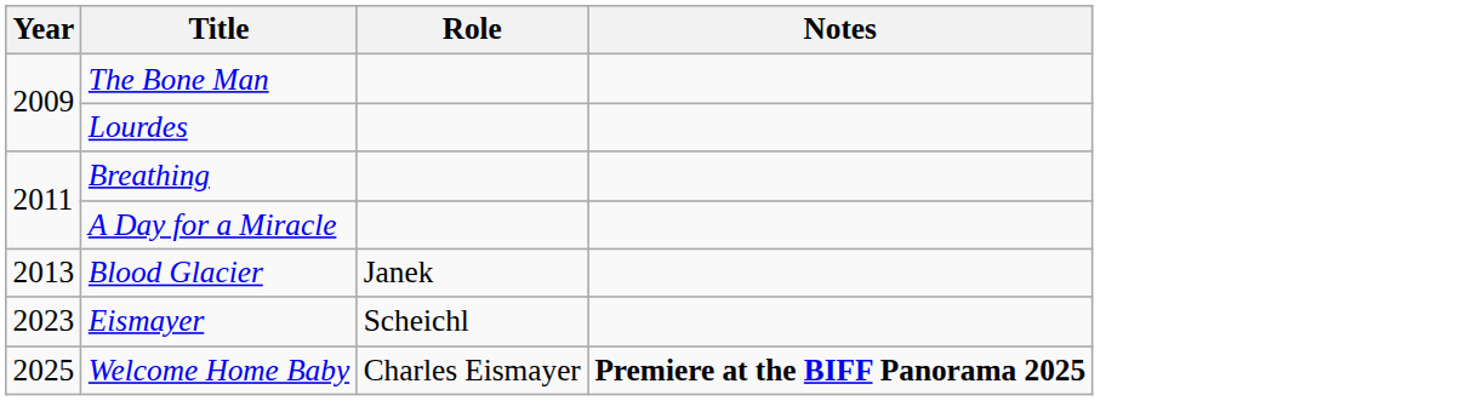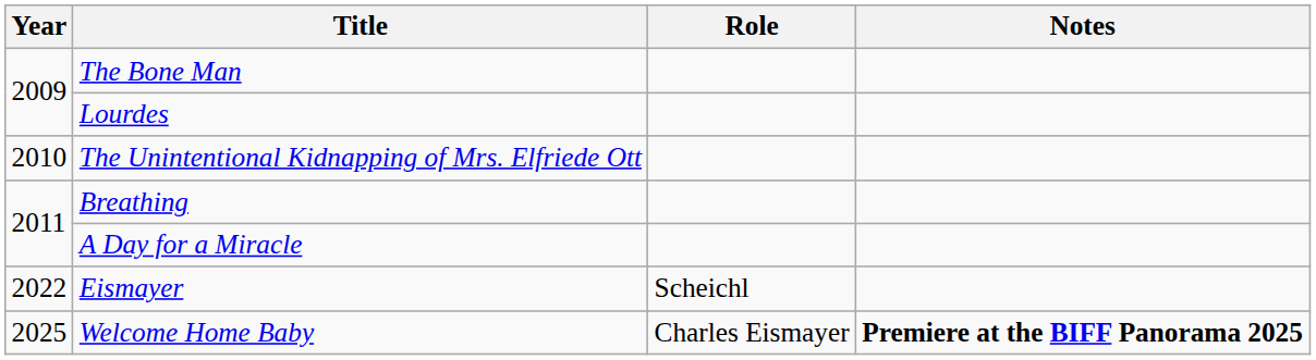 <table class="wikitable sortable">
 <tr>
 <th>Year</th>
 <th>Title</th>
 <th>Role</th>
 <th class="unsortable">Notes</th>
 </tr>
 <tr>
 <td rowspan=2>2009</td>
 <td><em><a href='#'>The Bone Man</a></em></td>
 <td></td>
 <td></td>
 </tr>
 <tr>
 <td><em><a href='#'>Lourdes</a></em></td>
 <td></td>
 <td></td>
 </tr>
 <tr>
+<td>2010</td>
+<td><em><a href='#'>The Unintentional Kidnapping of Mrs. Elfriede Ott</a></em></td>
+<td></td>
+<td></td>
+</tr>
+<tr>
 <td rowspan=2>2011</td>
 <td><em><a href='#'>Breathing</a></em></td>
 <td></td>
 <td></td>
 </tr>
 <tr>
 <td><em><a href='#'>A Day for a Miracle</a></em></td>
 <td></td>
 <td></td>
 </tr>
 <tr>
-<td>2013</td>
-<td><em><a href='#'>Blood Glacier</a></em></td>
-<td>Janek</td>
-<td></td>
-</tr>
-<tr>
-<td>2023</td>
+<td>2022</td>
 <td><em><a href='#'>Eismayer</a></em></td>
 <td>Scheichl</td>
 <td></td>
 </tr>
 <tr>
 <td>2025</td>
 <td><em><a href='#'>Welcome Home Baby</a></em></td>
 <td>Charles Eismayer</td>
 <td><strong>Premiere at the <a href='#'>BIFF</a> Panorama 2025</strong></td>
 </tr>
 </table>
